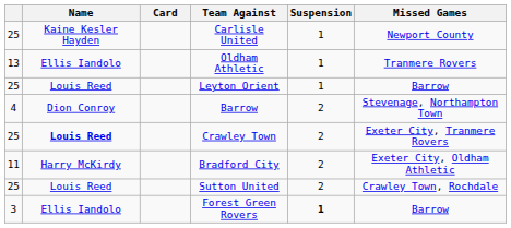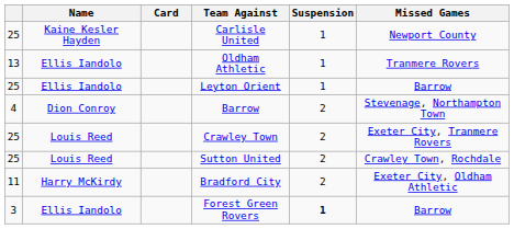 <table class="wikitable" style="text-align:center; font-size:95%; width:97%;">
 <tr>
 <th width=10></th>
 <th width=200>Name</th>
 <th width=75>Card</th>
 <th width=150>Team Against</th>
 <th width=50>Suspension</th>
 <th width=250>Missed Games</th>
 </tr>
 <tr>
 <td>25</td>
 <td> <a href='#'>Kaine Kesler Hayden</a></td>
 <td></td>
 <td><a href='#'>Carlisle United</a></td>
 <td>1</td>
 <td><a href='#'>Newport County</a></td>
 </tr>
 <tr>
 <td>13</td>
 <td> <a href='#'>Ellis Iandolo</a></td>
 <td>    </td>
 <td><a href='#'>Oldham Athletic</a></td>
 <td>1</td>
 <td><a href='#'>Tranmere Rovers</a></td>
 </tr>
 <tr>
 <td>25</td>
-<td> <a href='#'>Louis Reed</a></td>
+<td> <a href='#'>Ellis Iandolo</a></td>
 <td>    </td>
 <td><a href='#'>Leyton Orient</a></td>
 <td>1</td>
 <td><a href='#'>Barrow</a></td>
 </tr>
 <tr>
 <td>4</td>
 <td> <a href='#'>Dion Conroy</a></td>
 <td></td>
 <td><a href='#'>Barrow</a></td>
 <td>2</td>
 <td><a href='#'>Stevenage</a>, <a href='#'>Northampton Town</a></td>
 </tr>
 <tr>
 <td>25</td>
-<td><strong> <a href='#'>Louis Reed</a></strong></td>
+<td> <a href='#'>Louis Reed</a></td>
 <td></td>
 <td><a href='#'>Crawley Town</a></td>
 <td>2</td>
 <td><a href='#'>Exeter City</a>, <a href='#'>Tranmere Rovers</a></td>
+</tr>
+<tr>
+<td>25</td>
+<td> <a href='#'>Louis Reed</a></td>
+<td></td>
+<td><a href='#'>Sutton United</a></td>
+<td>2</td>
+<td><a href='#'>Crawley Town</a>, <a href='#'>Rochdale</a></td>
 </tr>
 <tr>
 <td>11</td>
 <td> <a href='#'>Harry McKirdy</a></td>
 <td>         </td>
 <td><a href='#'>Bradford City</a></td>
 <td>2</td>
 <td><a href='#'>Exeter City</a>, <a href='#'>Oldham Athletic</a></td>
 </tr>
 <tr>
-<td>25</td>
-<td> <a href='#'>Louis Reed</a></td>
-<td></td>
-<td><a href='#'>Sutton United</a></td>
-<td>2</td>
-<td><a href='#'>Crawley Town</a>, <a href='#'>Rochdale</a></td>
-</tr>
-<tr>
 <td>3</td>
 <td> <a href='#'>Ellis Iandolo</a></td>
 <td></td>
 <td><a href='#'>Forest Green Rovers</a></td>
 <td><strong>1</strong></td>
 <td><a href='#'>Barrow</a></td>
 </tr>
 </table>
